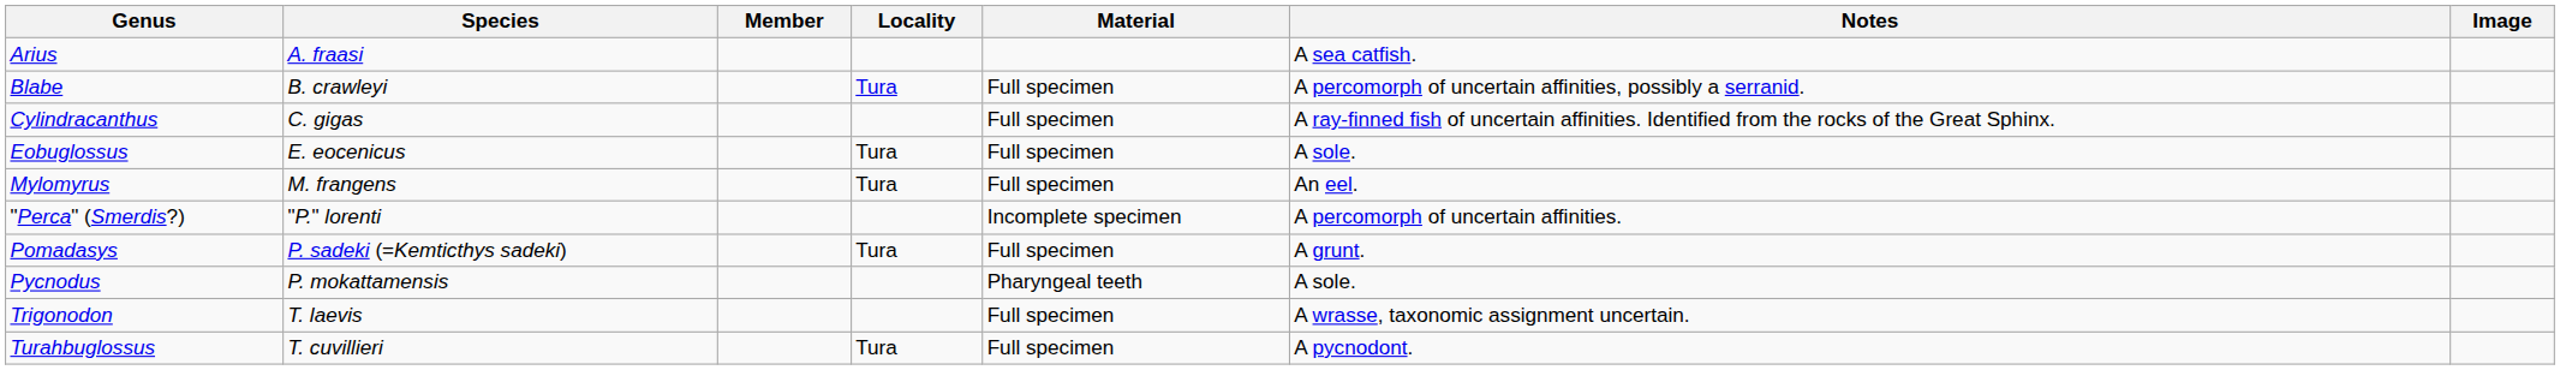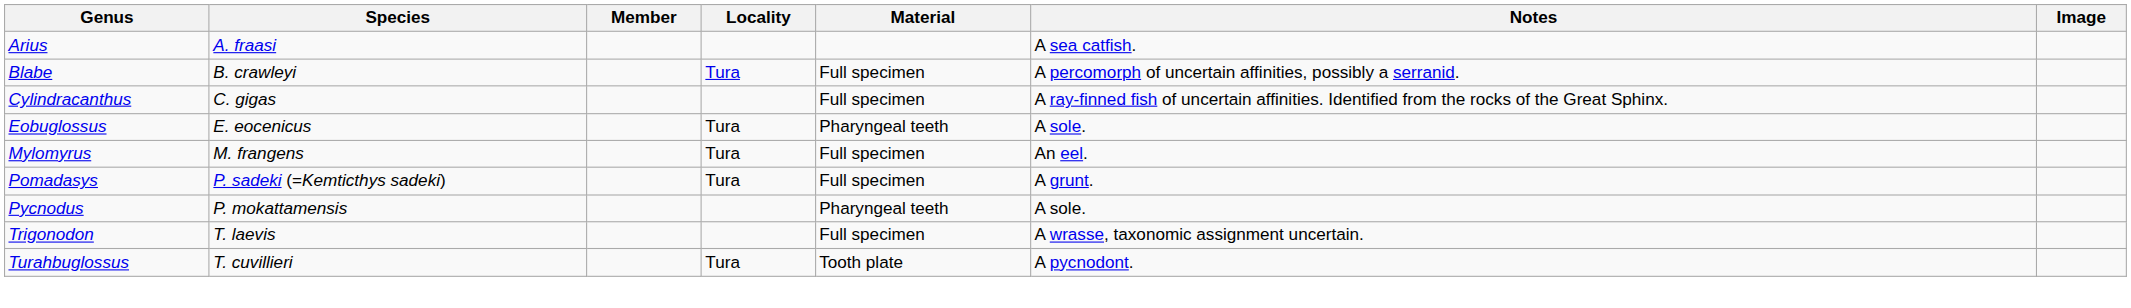 <table class="wikitable" width="100%" align="center">
 <tr>
 <th>Genus</th>
 <th>Species</th>
 <th>Member</th>
 <th>Locality</th>
 <th>Material</th>
 <th>Notes</th>
 <th>Image</th>
 </tr>
 <tr>
 <td><em><a href='#'>Arius</a></em></td>
 <td><em><a href='#'>A. fraasi</a></em></td>
 <td></td>
 <td></td>
 <td></td>
 <td>A <a href='#'>sea catfish</a>.</td>
 <td></td>
 </tr>
 <tr>
 <td><em><a href='#'>Blabe</a></em></td>
 <td><em>B. crawleyi</em></td>
 <td></td>
 <td><a href='#'>Tura</a></td>
 <td>Full specimen</td>
 <td>A <a href='#'>percomorph</a> of uncertain affinities, possibly a <a href='#'>serranid</a>.</td>
 <td></td>
 </tr>
 <tr>
 <td><em><a href='#'>Cylindracanthus</a></em></td>
 <td><em>C. gigas</em></td>
 <td></td>
 <td></td>
 <td>Full specimen</td>
 <td>A <a href='#'>ray-finned fish</a> of uncertain affinities. Identified from the rocks of the Great Sphinx.</td>
 <td></td>
 </tr>
 <tr>
 <td><em><a href='#'>Eobuglossus</a></em></td>
 <td><em>E. eocenicus</em></td>
 <td></td>
 <td>Tura</td>
-<td>Full specimen</td>
+<td>Pharyngeal teeth</td>
 <td>A <a href='#'>sole</a>.</td>
 <td></td>
 </tr>
 <tr>
 <td><em><a href='#'>Mylomyrus</a></em></td>
 <td><em>M. frangens</em></td>
 <td></td>
 <td>Tura</td>
 <td>Full specimen</td>
 <td>An <a href='#'>eel</a>.</td>
-<td></td>
-</tr>
-<tr>
-<td>"<em><a href='#'>Perca</a></em>" (<em><a href='#'>Smerdis</a></em>?)</td>
-<td>"<em>P.</em>" <em>lorenti</em></td>
-<td></td>
-<td></td>
-<td>Incomplete specimen</td>
-<td>A <a href='#'>percomorph</a> of uncertain affinities.</td>
 <td></td>
 </tr>
 <tr>
 <td><em><a href='#'>Pomadasys</a></em></td>
 <td><em><a href='#'>P. sadeki</a></em> (=<em>Kemticthys sadeki</em>)</td>
 <td></td>
 <td>Tura</td>
 <td>Full specimen</td>
 <td>A <a href='#'>grunt</a>.</td>
 <td></td>
 </tr>
 <tr>
 <td><em><a href='#'>Pycnodus</a></em></td>
 <td><em>P. mokattamensis</em></td>
 <td></td>
 <td></td>
 <td>Pharyngeal teeth</td>
 <td>A sole.</td>
 <td></td>
 </tr>
 <tr>
 <td><em><a href='#'>Trigonodon</a></em></td>
 <td><em>T. laevis</em></td>
 <td></td>
 <td></td>
 <td>Full specimen</td>
 <td>A <a href='#'>wrasse</a>, taxonomic assignment uncertain.</td>
 <td></td>
 </tr>
 <tr>
 <td><em><a href='#'>Turahbuglossus</a></em></td>
 <td><em>T. cuvillieri</em></td>
 <td></td>
 <td>Tura</td>
-<td>Full specimen</td>
+<td>Tooth plate</td>
 <td>A <a href='#'>pycnodont</a>.</td>
 <td></td>
 </tr>
 </table>
